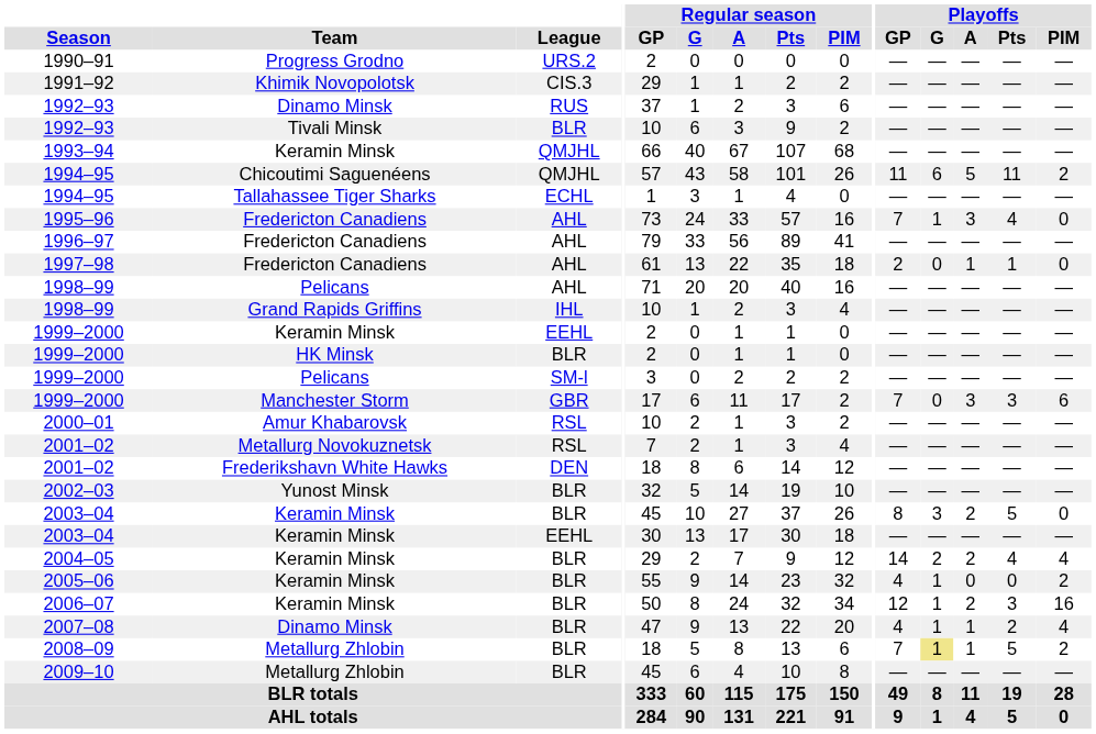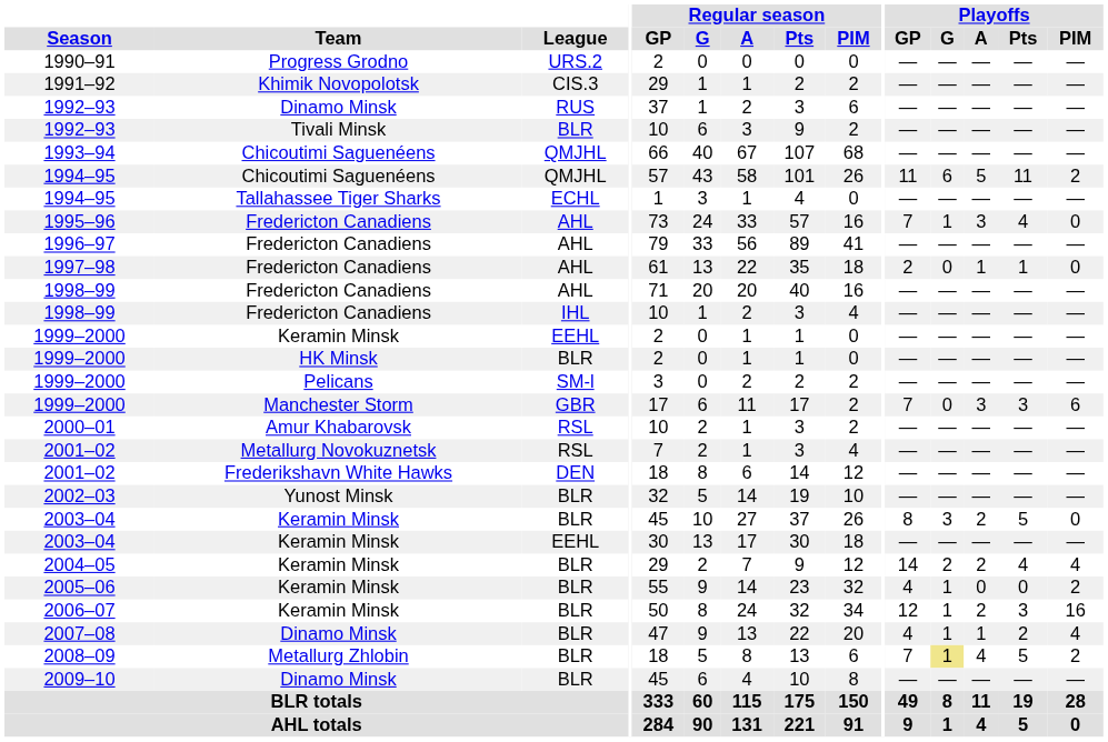 <table border="0" cellpadding="1" cellspacing="0" style="text-align:center; width:60em">
 <tr bgcolor="#e0e0e0">
 <th colspan="3" bgcolor="#ffffff"></th>
 <th rowspan="99" bgcolor="#ffffff"></th>
 <th colspan="5"><a href='#'>Regular season</a></th>
 <th rowspan="99" bgcolor="#ffffff"></th>
 <th colspan="5"><a href='#'>Playoffs</a></th>
 </tr>
 <tr bgcolor="#e0e0e0">
 <th><a href='#'>Season</a></th>
 <th>Team</th>
 <th>League</th>
 <th>GP</th>
 <th><a href='#'>G</a></th>
 <th><a href='#'>A</a></th>
 <th><a href='#'>Pts</a></th>
 <th><a href='#'>PIM</a></th>
 <th>GP</th>
 <th>G</th>
 <th>A</th>
 <th>Pts</th>
 <th>PIM</th>
 </tr>
 <tr>
 <td>1990–91</td>
 <td><a href='#'>Progress Grodno</a></td>
 <td><a href='#'>URS.2</a></td>
 <td>2</td>
 <td>0</td>
 <td>0</td>
 <td>0</td>
 <td>0</td>
 <td>—</td>
 <td>—</td>
 <td>—</td>
 <td>—</td>
 <td>—</td>
 </tr>
 <tr bgcolor="#f0f0f0">
 <td>1991–92</td>
 <td><a href='#'>Khimik Novopolotsk</a></td>
 <td>CIS.3</td>
 <td>29</td>
 <td>1</td>
 <td>1</td>
 <td>2</td>
 <td>2</td>
 <td>—</td>
 <td>—</td>
 <td>—</td>
 <td>—</td>
 <td>—</td>
 </tr>
 <tr>
 <td><a href='#'>1992–93</a></td>
 <td><a href='#'>Dinamo Minsk</a></td>
 <td><a href='#'>RUS</a></td>
 <td>37</td>
 <td>1</td>
 <td>2</td>
 <td>3</td>
 <td>6</td>
 <td>—</td>
 <td>—</td>
 <td>—</td>
 <td>—</td>
 <td>—</td>
 </tr>
 <tr bgcolor="#f0f0f0">
 <td><a href='#'>1992–93</a></td>
 <td>Tivali Minsk</td>
 <td><a href='#'>BLR</a></td>
 <td>10</td>
 <td>6</td>
 <td>3</td>
 <td>9</td>
 <td>2</td>
 <td>—</td>
 <td>—</td>
 <td>—</td>
 <td>—</td>
 <td>—</td>
 </tr>
 <tr>
 <td><a href='#'>1993–94</a></td>
-<td>Keramin Minsk</td>
+<td><a href='#'>Chicoutimi Saguenéens</a></td>
 <td><a href='#'>QMJHL</a></td>
 <td>66</td>
 <td>40</td>
 <td>67</td>
 <td>107</td>
 <td>68</td>
 <td>—</td>
 <td>—</td>
 <td>—</td>
 <td>—</td>
 <td>—</td>
 </tr>
 <tr bgcolor="#f0f0f0">
 <td><a href='#'>1994–95</a></td>
 <td>Chicoutimi Saguenéens</td>
 <td>QMJHL</td>
 <td>57</td>
 <td>43</td>
 <td>58</td>
 <td>101</td>
 <td>26</td>
 <td>11</td>
 <td>6</td>
 <td>5</td>
 <td>11</td>
 <td>2</td>
 </tr>
 <tr>
 <td><a href='#'>1994–95</a></td>
 <td><a href='#'>Tallahassee Tiger Sharks</a></td>
 <td><a href='#'>ECHL</a></td>
 <td>1</td>
 <td>3</td>
 <td>1</td>
 <td>4</td>
 <td>0</td>
 <td>—</td>
 <td>—</td>
 <td>—</td>
 <td>—</td>
 <td>—</td>
 </tr>
 <tr bgcolor="#f0f0f0">
 <td><a href='#'>1995–96</a></td>
 <td><a href='#'>Fredericton Canadiens</a></td>
 <td><a href='#'>AHL</a></td>
 <td>73</td>
 <td>24</td>
 <td>33</td>
 <td>57</td>
 <td>16</td>
 <td>7</td>
 <td>1</td>
 <td>3</td>
 <td>4</td>
 <td>0</td>
 </tr>
 <tr>
 <td><a href='#'>1996–97</a></td>
 <td>Fredericton Canadiens</td>
 <td>AHL</td>
 <td>79</td>
 <td>33</td>
 <td>56</td>
 <td>89</td>
 <td>41</td>
 <td>—</td>
 <td>—</td>
 <td>—</td>
 <td>—</td>
 <td>—</td>
 </tr>
 <tr bgcolor="#f0f0f0">
 <td><a href='#'>1997–98</a></td>
 <td>Fredericton Canadiens</td>
 <td>AHL</td>
 <td>61</td>
 <td>13</td>
 <td>22</td>
 <td>35</td>
 <td>18</td>
 <td>2</td>
 <td>0</td>
 <td>1</td>
 <td>1</td>
 <td>0</td>
 </tr>
 <tr>
 <td><a href='#'>1998–99</a></td>
-<td><a href='#'>Pelicans</a></td>
+<td>Fredericton Canadiens</td>
 <td>AHL</td>
 <td>71</td>
 <td>20</td>
 <td>20</td>
 <td>40</td>
 <td>16</td>
 <td>—</td>
 <td>—</td>
 <td>—</td>
 <td>—</td>
 <td>—</td>
 </tr>
 <tr bgcolor="#f0f0f0">
 <td><a href='#'>1998–99</a></td>
-<td><a href='#'>Grand Rapids Griffins</a></td>
+<td>Fredericton Canadiens</td>
 <td><a href='#'>IHL</a></td>
 <td>10</td>
 <td>1</td>
 <td>2</td>
 <td>3</td>
 <td>4</td>
 <td>—</td>
 <td>—</td>
 <td>—</td>
 <td>—</td>
 <td>—</td>
 </tr>
 <tr>
 <td><a href='#'>1999–2000</a></td>
 <td>Keramin Minsk</td>
 <td><a href='#'>EEHL</a></td>
 <td>2</td>
 <td>0</td>
 <td>1</td>
 <td>1</td>
 <td>0</td>
 <td>—</td>
 <td>—</td>
 <td>—</td>
 <td>—</td>
 <td>—</td>
 </tr>
 <tr bgcolor="#f0f0f0">
 <td><a href='#'>1999–2000</a></td>
 <td><a href='#'>HK Minsk</a></td>
 <td>BLR</td>
 <td>2</td>
 <td>0</td>
 <td>1</td>
 <td>1</td>
 <td>0</td>
 <td>—</td>
 <td>—</td>
 <td>—</td>
 <td>—</td>
 <td>—</td>
 </tr>
 <tr>
 <td><a href='#'>1999–2000</a></td>
 <td><a href='#'>Pelicans</a></td>
 <td><a href='#'>SM-l</a></td>
 <td>3</td>
 <td>0</td>
 <td>2</td>
 <td>2</td>
 <td>2</td>
 <td>—</td>
 <td>—</td>
 <td>—</td>
 <td>—</td>
 <td>—</td>
 </tr>
 <tr bgcolor="#f0f0f0">
 <td><a href='#'>1999–2000</a></td>
 <td><a href='#'>Manchester Storm</a></td>
 <td><a href='#'>GBR</a></td>
 <td>17</td>
 <td>6</td>
 <td>11</td>
 <td>17</td>
 <td>2</td>
 <td>7</td>
 <td>0</td>
 <td>3</td>
 <td>3</td>
 <td>6</td>
 </tr>
 <tr>
 <td><a href='#'>2000–01</a></td>
 <td><a href='#'>Amur Khabarovsk</a></td>
 <td><a href='#'>RSL</a></td>
 <td>10</td>
 <td>2</td>
 <td>1</td>
 <td>3</td>
 <td>2</td>
 <td>—</td>
 <td>—</td>
 <td>—</td>
 <td>—</td>
 <td>—</td>
 </tr>
 <tr bgcolor="#f0f0f0">
 <td><a href='#'>2001–02</a></td>
 <td><a href='#'>Metallurg Novokuznetsk</a></td>
 <td>RSL</td>
 <td>7</td>
 <td>2</td>
 <td>1</td>
 <td>3</td>
 <td>4</td>
 <td>—</td>
 <td>—</td>
 <td>—</td>
 <td>—</td>
 <td>—</td>
 </tr>
 <tr>
 <td><a href='#'>2001–02</a></td>
 <td><a href='#'>Frederikshavn White Hawks</a></td>
 <td><a href='#'>DEN</a></td>
 <td>18</td>
 <td>8</td>
 <td>6</td>
 <td>14</td>
 <td>12</td>
 <td>—</td>
 <td>—</td>
 <td>—</td>
 <td>—</td>
 <td>—</td>
 </tr>
 <tr bgcolor="#f0f0f0">
 <td><a href='#'>2002–03</a></td>
 <td>Yunost Minsk</td>
 <td>BLR</td>
 <td>32</td>
 <td>5</td>
 <td>14</td>
 <td>19</td>
 <td>10</td>
 <td>—</td>
 <td>—</td>
 <td>—</td>
 <td>—</td>
 <td>—</td>
 </tr>
 <tr>
 <td><a href='#'>2003–04</a></td>
 <td><a href='#'>Keramin Minsk</a></td>
 <td>BLR</td>
 <td>45</td>
 <td>10</td>
 <td>27</td>
 <td>37</td>
 <td>26</td>
 <td>8</td>
 <td>3</td>
 <td>2</td>
 <td>5</td>
 <td>0</td>
 </tr>
 <tr bgcolor="#f0f0f0">
 <td><a href='#'>2003–04</a></td>
 <td>Keramin Minsk</td>
 <td>EEHL</td>
 <td>30</td>
 <td>13</td>
 <td>17</td>
 <td>30</td>
 <td>18</td>
 <td>—</td>
 <td>—</td>
 <td>—</td>
 <td>—</td>
 <td>—</td>
 </tr>
 <tr>
 <td><a href='#'>2004–05</a></td>
 <td>Keramin Minsk</td>
 <td>BLR</td>
 <td>29</td>
 <td>2</td>
 <td>7</td>
 <td>9</td>
 <td>12</td>
 <td>14</td>
 <td>2</td>
 <td>2</td>
 <td>4</td>
 <td>4</td>
 </tr>
 <tr bgcolor="#f0f0f0">
 <td><a href='#'>2005–06</a></td>
 <td>Keramin Minsk</td>
 <td>BLR</td>
 <td>55</td>
 <td>9</td>
 <td>14</td>
 <td>23</td>
 <td>32</td>
 <td>4</td>
 <td>1</td>
 <td>0</td>
 <td>0</td>
 <td>2</td>
 </tr>
 <tr>
 <td><a href='#'>2006–07</a></td>
 <td>Keramin Minsk</td>
 <td>BLR</td>
 <td>50</td>
 <td>8</td>
 <td>24</td>
 <td>32</td>
 <td>34</td>
 <td>12</td>
 <td>1</td>
 <td>2</td>
 <td>3</td>
 <td>16</td>
 </tr>
 <tr bgcolor="#f0f0f0">
 <td><a href='#'>2007–08</a></td>
 <td><a href='#'>Dinamo Minsk</a></td>
 <td>BLR</td>
 <td>47</td>
 <td>9</td>
 <td>13</td>
 <td>22</td>
 <td>20</td>
 <td>4</td>
 <td>1</td>
 <td>1</td>
 <td>2</td>
 <td>4</td>
 </tr>
 <tr>
 <td><a href='#'>2008–09</a></td>
 <td><a href='#'>Metallurg Zhlobin</a></td>
 <td>BLR</td>
 <td>18</td>
 <td>5</td>
 <td>8</td>
 <td>13</td>
 <td>6</td>
 <td>7</td>
 <td style="background: khaki;">1</td>
-<td>1</td>
+<td>4</td>
 <td>5</td>
 <td>2</td>
 </tr>
 <tr bgcolor="#f0f0f0">
 <td><a href='#'>2009–10</a></td>
-<td>Metallurg Zhlobin</td>
+<td><a href='#'>Dinamo Minsk</a></td>
 <td>BLR</td>
 <td>45</td>
 <td>6</td>
 <td>4</td>
 <td>10</td>
 <td>8</td>
 <td>—</td>
 <td>—</td>
 <td>—</td>
 <td>—</td>
 <td>—</td>
 </tr>
 <tr bgcolor="#e0e0e0">
 <th colspan="3">BLR totals</th>
 <th>333</th>
 <th>60</th>
 <th>115</th>
 <th>175</th>
 <th>150</th>
 <th>49</th>
 <th>8</th>
 <th>11</th>
 <th>19</th>
 <th>28</th>
 </tr>
 <tr bgcolor="#e0e0e0">
 <th colspan="3">AHL totals</th>
 <th>284</th>
 <th>90</th>
 <th>131</th>
 <th>221</th>
 <th>91</th>
 <th>9</th>
 <th>1</th>
 <th>4</th>
 <th>5</th>
 <th>0</th>
 </tr>
 </table>
